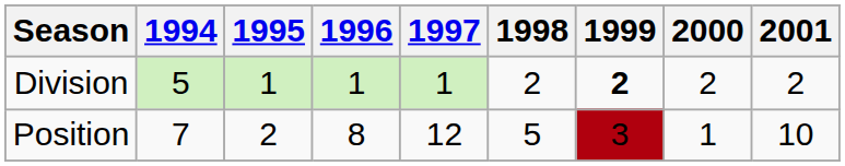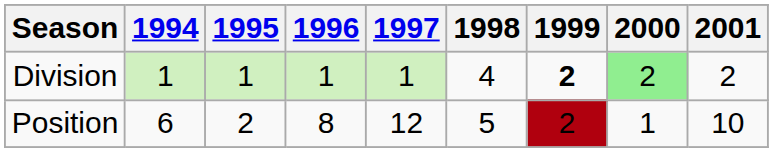 <table class="wikitable" style="text-align: Center;">
 <tr>
 <th>Season</th>
 <th><a href='#'>1994</a></th>
 <th><a href='#'>1995</a></th>
 <th><a href='#'>1996</a></th>
 <th><a href='#'>1997</a></th>
 <th>1998</th>
 <th>1999</th>
 <th>2000</th>
 <th>2001</th>
 </tr>
 <tr>
 <td>Division</td>
-<td bgcolor=#D0F0C0>5</td>
 <td bgcolor=#D0F0C0>1</td>
 <td bgcolor=#D0F0C0>1</td>
 <td bgcolor=#D0F0C0>1</td>
-<td>2</td>
+<td bgcolor=#D0F0C0>1</td>
+<td>4</td>
 <td><strong>2</strong></td>
-<td>2</td>
+<td style="background: lightgreen;">2</td>
 <td>2</td>
 </tr>
 <tr>
 <td>Position</td>
-<td>7</td>
+<td>6</td>
 <td>2</td>
 <td>8</td>
 <td>12</td>
 <td>5</td>
-<td bgcolor=bronze>3</td>
+<td bgcolor=bronze>2</td>
 <td>1</td>
 <td>10</td>
 </tr>
 </table>
